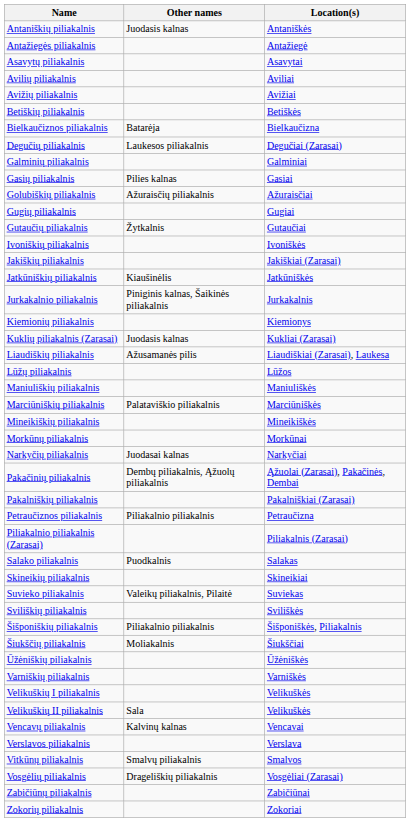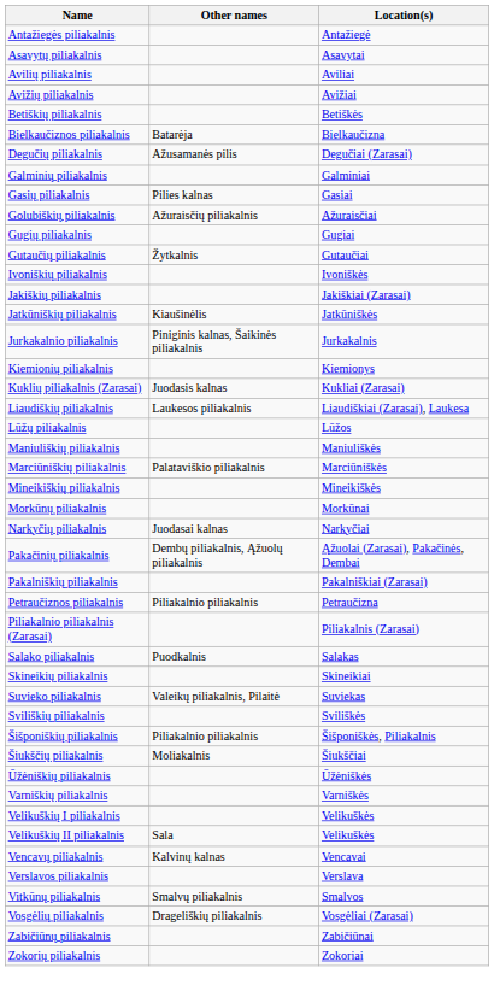 <table class="wikitable" style="font-size: 95%;">
 <tr>
 <th>Name</th>
 <th>Other names</th>
 <th>Location(s)</th>
-</tr>
-<tr>
-<td><a href='#'>Antaniškių piliakalnis</a></td>
-<td>Juodasis kalnas</td>
-<td><a href='#'>Antaniškės</a></td>
 </tr>
 <tr>
 <td><a href='#'>Antažiegės piliakalnis</a></td>
 <td></td>
 <td><a href='#'>Antažiegė</a></td>
 </tr>
 <tr>
 <td><a href='#'>Asavytų piliakalnis</a></td>
 <td></td>
 <td><a href='#'>Asavytai</a></td>
 </tr>
 <tr>
 <td><a href='#'>Avilių piliakalnis</a></td>
 <td></td>
 <td><a href='#'>Aviliai</a></td>
 </tr>
 <tr>
 <td><a href='#'>Avižių piliakalnis</a></td>
 <td></td>
 <td><a href='#'>Avižiai</a></td>
 </tr>
 <tr>
 <td><a href='#'>Betiškių piliakalnis</a></td>
 <td></td>
 <td><a href='#'>Betiškės</a></td>
 </tr>
 <tr>
 <td><a href='#'>Bielkaučiznos piliakalnis</a></td>
 <td>Batarėja</td>
 <td><a href='#'>Bielkaučizna</a></td>
 </tr>
 <tr>
 <td><a href='#'>Degučių piliakalnis</a></td>
-<td>Laukesos piliakalnis</td>
+<td>Ažusamanės pilis</td>
 <td><a href='#'>Degučiai (Zarasai)</a></td>
 </tr>
 <tr>
 <td><a href='#'>Galminių piliakalnis</a></td>
 <td></td>
 <td><a href='#'>Galminiai</a></td>
 </tr>
 <tr>
 <td><a href='#'>Gasių piliakalnis</a></td>
 <td>Pilies kalnas</td>
 <td><a href='#'>Gasiai</a></td>
 </tr>
 <tr>
 <td><a href='#'>Golubiškių piliakalnis</a></td>
 <td>Ažuraisčių piliakalnis</td>
 <td><a href='#'>Ažuraisčiai</a></td>
 </tr>
 <tr>
 <td><a href='#'>Gugių piliakalnis</a></td>
 <td></td>
 <td><a href='#'>Gugiai</a></td>
 </tr>
 <tr>
 <td><a href='#'>Gutaučių piliakalnis</a></td>
 <td>Žytkalnis</td>
 <td><a href='#'>Gutaučiai</a></td>
 </tr>
 <tr>
 <td><a href='#'>Ivoniškių piliakalnis</a></td>
 <td></td>
 <td><a href='#'>Ivoniškės</a></td>
 </tr>
 <tr>
 <td><a href='#'>Jakiškių piliakalnis</a></td>
 <td></td>
 <td><a href='#'>Jakiškiai (Zarasai)</a></td>
 </tr>
 <tr>
 <td><a href='#'>Jatkūniškių piliakalnis</a></td>
 <td>Kiaušinėlis</td>
 <td><a href='#'>Jatkūniškės</a></td>
 </tr>
 <tr>
 <td><a href='#'>Jurkakalnio piliakalnis</a></td>
 <td>Piniginis kalnas, Šaikinės piliakalnis</td>
 <td><a href='#'>Jurkakalnis</a></td>
 </tr>
 <tr>
 <td><a href='#'>Kiemionių piliakalnis</a></td>
 <td></td>
 <td><a href='#'>Kiemionys</a></td>
 </tr>
 <tr>
 <td><a href='#'>Kuklių piliakalnis (Zarasai)</a></td>
 <td>Juodasis kalnas</td>
 <td><a href='#'>Kukliai (Zarasai)</a></td>
 </tr>
 <tr>
 <td><a href='#'>Liaudiškių piliakalnis</a></td>
-<td>Ažusamanės pilis</td>
+<td>Laukesos piliakalnis</td>
 <td><a href='#'>Liaudiškiai (Zarasai)</a>, <a href='#'>Laukesa</a></td>
 </tr>
 <tr>
 <td><a href='#'>Lūžų piliakalnis</a></td>
 <td></td>
 <td><a href='#'>Lūžos</a></td>
 </tr>
 <tr>
 <td><a href='#'>Maniuliškių piliakalnis</a></td>
 <td></td>
 <td><a href='#'>Maniuliškės</a></td>
 </tr>
 <tr>
 <td><a href='#'>Marciūniškių piliakalnis</a></td>
 <td>Palataviškio piliakalnis</td>
 <td><a href='#'>Marciūniškės</a></td>
 </tr>
 <tr>
 <td><a href='#'>Mineikiškių piliakalnis</a></td>
 <td></td>
 <td><a href='#'>Mineikiškės</a></td>
 </tr>
 <tr>
 <td><a href='#'>Morkūnų piliakalnis</a></td>
 <td></td>
 <td><a href='#'>Morkūnai</a></td>
 </tr>
 <tr>
 <td><a href='#'>Narkyčių piliakalnis</a></td>
 <td>Juodasai kalnas</td>
 <td><a href='#'>Narkyčiai</a></td>
 </tr>
 <tr>
 <td><a href='#'>Pakačinių piliakalnis</a></td>
 <td>Dembų piliakalnis, Ąžuolų piliakalnis</td>
 <td><a href='#'>Ąžuolai (Zarasai)</a>, <a href='#'>Pakačinės</a>, <a href='#'>Dembai</a></td>
 </tr>
 <tr>
 <td><a href='#'>Pakalniškių piliakalnis</a></td>
 <td></td>
 <td><a href='#'>Pakalniškiai (Zarasai)</a></td>
 </tr>
 <tr>
 <td><a href='#'>Petraučiznos piliakalnis</a></td>
 <td>Piliakalnio piliakalnis</td>
 <td><a href='#'>Petraučizna</a></td>
 </tr>
 <tr>
 <td><a href='#'>Piliakalnio piliakalnis (Zarasai)</a></td>
 <td></td>
 <td><a href='#'>Piliakalnis (Zarasai)</a></td>
 </tr>
 <tr>
 <td><a href='#'>Salako piliakalnis</a></td>
 <td>Puodkalnis</td>
 <td><a href='#'>Salakas</a></td>
 </tr>
 <tr>
 <td><a href='#'>Skineikių piliakalnis</a></td>
 <td></td>
 <td><a href='#'>Skineikiai</a></td>
 </tr>
 <tr>
 <td><a href='#'>Suvieko piliakalnis</a></td>
 <td>Valeikų piliakalnis, Pilaitė</td>
 <td><a href='#'>Suviekas</a></td>
 </tr>
 <tr>
 <td><a href='#'>Sviliškių piliakalnis</a></td>
 <td></td>
 <td><a href='#'>Sviliškės</a></td>
 </tr>
 <tr>
 <td><a href='#'>Šišponiškių piliakalnis</a></td>
 <td>Piliakalnio piliakalnis</td>
 <td><a href='#'>Šišponiškės</a>, <a href='#'>Piliakalnis</a></td>
 </tr>
 <tr>
 <td><a href='#'>Šiukščių piliakalnis</a></td>
 <td>Moliakalnis</td>
 <td><a href='#'>Šiukščiai</a></td>
 </tr>
 <tr>
 <td><a href='#'>Ūžėniškių piliakalnis</a></td>
 <td></td>
 <td><a href='#'>Ūžėniškės</a></td>
 </tr>
 <tr>
 <td><a href='#'>Varniškių piliakalnis</a></td>
 <td></td>
 <td><a href='#'>Varniškės</a></td>
 </tr>
 <tr>
 <td><a href='#'>Velikuškių I piliakalnis</a></td>
 <td></td>
 <td><a href='#'>Velikuškės</a></td>
 </tr>
 <tr>
 <td><a href='#'>Velikuškių II piliakalnis</a></td>
 <td>Sala</td>
 <td><a href='#'>Velikuškės</a></td>
 </tr>
 <tr>
 <td><a href='#'>Vencavų piliakalnis</a></td>
 <td>Kalvinų kalnas</td>
 <td><a href='#'>Vencavai</a></td>
 </tr>
 <tr>
 <td><a href='#'>Verslavos piliakalnis</a></td>
 <td></td>
 <td><a href='#'>Verslava</a></td>
 </tr>
 <tr>
 <td><a href='#'>Vitkūnų piliakalnis</a></td>
 <td>Smalvų piliakalnis</td>
 <td><a href='#'>Smalvos</a></td>
 </tr>
 <tr>
 <td><a href='#'>Vosgėlių piliakalnis</a></td>
 <td>Drageliškių piliakalnis</td>
 <td><a href='#'>Vosgėliai (Zarasai)</a></td>
 </tr>
 <tr>
 <td><a href='#'>Zabičiūnų piliakalnis</a></td>
 <td></td>
 <td><a href='#'>Zabičiūnai</a></td>
 </tr>
 <tr>
 <td><a href='#'>Zokorių piliakalnis</a></td>
 <td></td>
 <td><a href='#'>Zokoriai</a></td>
 </tr>
 </table>
